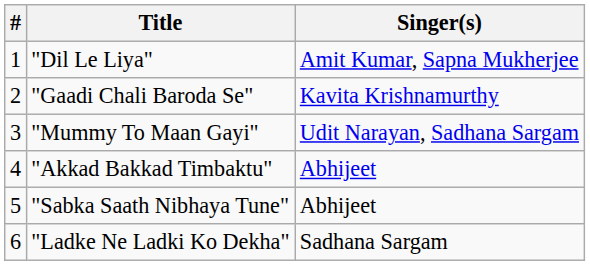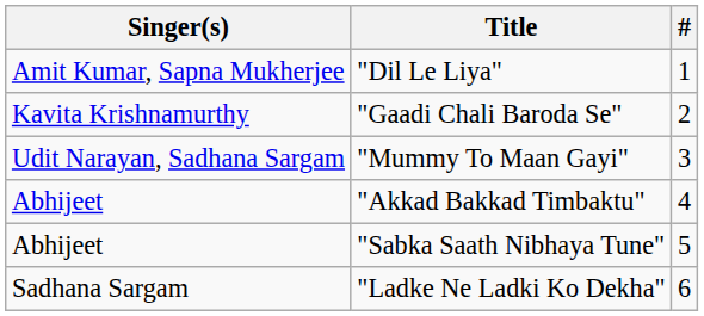 <table class="wikitable" style="font-size:95%;">
 <tr>
+<th>Singer(s)</th>
+<th>Title</th>
 <th>#</th>
-<th>Title</th>
-<th>Singer(s)</th>
 </tr>
 <tr>
+<td><a href='#'>Amit Kumar</a>, <a href='#'>Sapna Mukherjee</a></td>
+<td>"Dil Le Liya"</td>
 <td>1</td>
-<td>"Dil Le Liya"</td>
-<td><a href='#'>Amit Kumar</a>, <a href='#'>Sapna Mukherjee</a></td>
 </tr>
 <tr>
+<td><a href='#'>Kavita Krishnamurthy</a></td>
+<td>"Gaadi Chali Baroda Se"</td>
 <td>2</td>
-<td>"Gaadi Chali Baroda Se"</td>
-<td><a href='#'>Kavita Krishnamurthy</a></td>
 </tr>
 <tr>
+<td><a href='#'>Udit Narayan</a>, <a href='#'>Sadhana Sargam</a></td>
+<td>"Mummy To Maan Gayi"</td>
 <td>3</td>
-<td>"Mummy To Maan Gayi"</td>
-<td><a href='#'>Udit Narayan</a>, <a href='#'>Sadhana Sargam</a></td>
 </tr>
 <tr>
+<td><a href='#'>Abhijeet</a></td>
+<td>"Akkad Bakkad Timbaktu"</td>
 <td>4</td>
-<td>"Akkad Bakkad Timbaktu"</td>
-<td><a href='#'>Abhijeet</a></td>
 </tr>
 <tr>
+<td>Abhijeet</td>
+<td>"Sabka Saath Nibhaya Tune"</td>
 <td>5</td>
-<td>"Sabka Saath Nibhaya Tune"</td>
-<td>Abhijeet</td>
 </tr>
 <tr>
+<td>Sadhana Sargam</td>
+<td>"Ladke Ne Ladki Ko Dekha"</td>
 <td>6</td>
-<td>"Ladke Ne Ladki Ko Dekha"</td>
-<td>Sadhana Sargam</td>
 </tr>
 </table>
